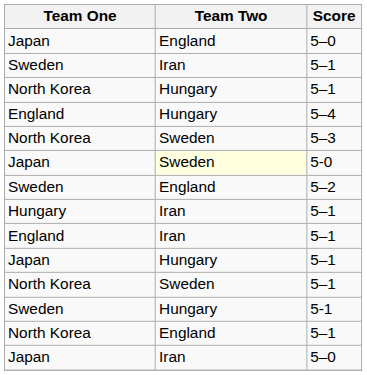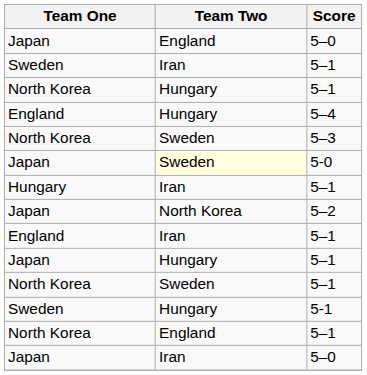 <table class="wikitable">
 <tr>
 <th width=150>Team One</th>
 <th width=150>Team Two</th>
 <th width=50>Score</th>
 </tr>
 <tr>
 <td>Japan</td>
 <td>England</td>
 <td>5–0</td>
 </tr>
 <tr>
 <td>Sweden</td>
 <td>Iran</td>
 <td>5–1</td>
 </tr>
 <tr>
 <td>North Korea</td>
 <td>Hungary</td>
 <td>5–1</td>
 </tr>
 <tr>
 <td>England</td>
 <td>Hungary</td>
 <td>5–4</td>
 </tr>
 <tr>
 <td>North Korea</td>
 <td>Sweden</td>
 <td>5–3</td>
 </tr>
 <tr>
 <td>Japan</td>
 <td style="background: lightyellow;">Sweden</td>
 <td>5-0</td>
 </tr>
 <tr>
-<td>Sweden</td>
-<td>England</td>
-<td>5–2</td>
-</tr>
-<tr>
 <td>Hungary</td>
 <td>Iran</td>
 <td>5–1</td>
+</tr>
+<tr>
+<td>Japan</td>
+<td>North Korea</td>
+<td>5–2</td>
 </tr>
 <tr>
 <td>England</td>
 <td>Iran</td>
 <td>5–1</td>
 </tr>
 <tr>
 <td>Japan</td>
 <td>Hungary</td>
 <td>5–1</td>
 </tr>
 <tr>
 <td>North Korea</td>
 <td>Sweden</td>
 <td>5–1</td>
 </tr>
 <tr>
 <td>Sweden</td>
 <td>Hungary</td>
 <td>5-1</td>
 </tr>
 <tr>
 <td>North Korea</td>
 <td>England</td>
 <td>5–1</td>
 </tr>
 <tr>
 <td>Japan</td>
 <td>Iran</td>
 <td>5–0</td>
 </tr>
 <tr>
 </tr>
 </table>
